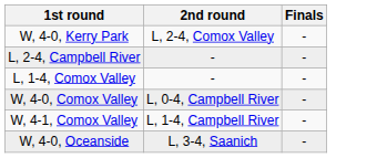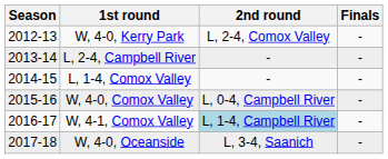 <table class="wikitable" style="text-align:center">
 <tr>
+<th>Season</th>
 <th>1st round</th>
 <th>2nd round</th>
 <th>Finals</th>
 </tr>
 <tr>
+<td>2012-13</td>
 <td>W, 4-0, <a href='#'>Kerry Park</a></td>
 <td>L, 2-4, <a href='#'>Comox Valley</a></td>
 <td>-</td>
 </tr>
 <tr style="background:#eee;">
+<td>2013-14</td>
 <td>L, 2-4, <a href='#'>Campbell River</a></td>
 <td>-</td>
 <td>-</td>
 </tr>
 <tr>
+<td>2014-15</td>
 <td>L, 1-4, <a href='#'>Comox Valley</a></td>
 <td>-</td>
 <td>-</td>
 </tr>
 <tr style="background:#eee;">
+<td>2015-16</td>
 <td>W, 4-0, <a href='#'>Comox Valley</a></td>
 <td>L, 0-4, <a href='#'>Campbell River</a></td>
 <td>-</td>
 </tr>
 <tr>
+<td>2016-17</td>
 <td>W, 4-1, <a href='#'>Comox Valley</a></td>
-<td>L, 1-4, <a href='#'>Campbell River</a></td>
+<td style="background: lightblue;">L, 1-4, <a href='#'>Campbell River</a></td>
 <td>-</td>
 </tr>
 <tr style="background:#eee;">
+<td>2017-18</td>
 <td>W, 4-0, <a href='#'>Oceanside</a></td>
 <td>L, 3-4, <a href='#'>Saanich</a></td>
 <td>-</td>
 </tr>
 </table>
